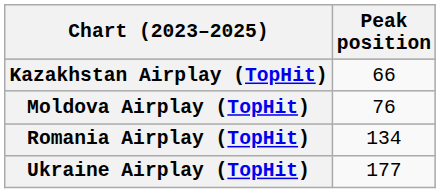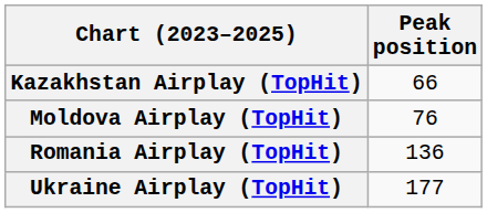 <table class="wikitable sortable plainrowheaders" style="text-align:center">
 <tr>
 <th scope="col">Chart (2023–2025)</th>
 <th scope="col">Peak<br>position</th>
 </tr>
 <tr>
 <th scope="row">Kazakhstan Airplay (<a href='#'>TopHit</a>)</th>
 <td>66</td>
 </tr>
 <tr>
 <th scope="row">Moldova Airplay (<a href='#'>TopHit</a>)</th>
 <td>76</td>
 </tr>
 <tr>
 <th scope="row">Romania Airplay (<a href='#'>TopHit</a>)</th>
-<td>134</td>
+<td>136</td>
 </tr>
 <tr>
 <th scope="row">Ukraine Airplay (<a href='#'>TopHit</a>)</th>
 <td>177</td>
 </tr>
 </table>
